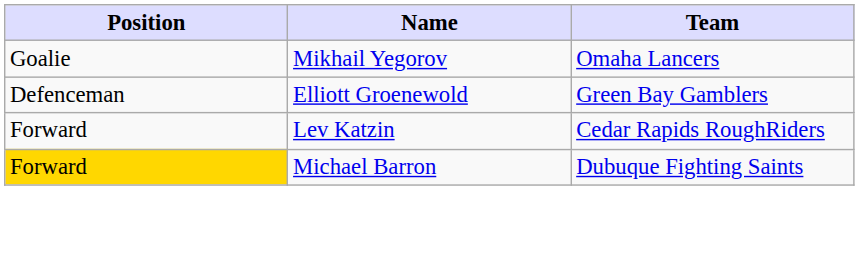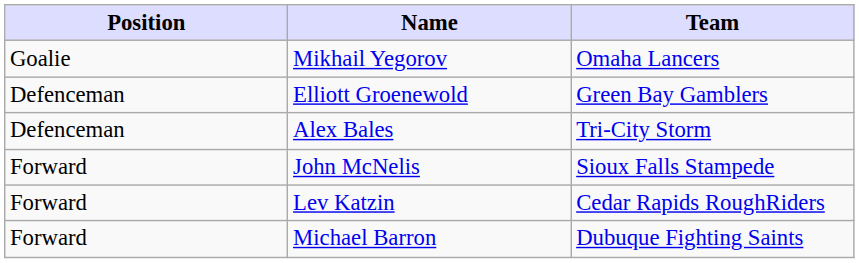 <table class="wikitable">
 <tr>
 <th style="background:#ddf; width: 12em;">Position</th>
 <th style="background:#ddf; width: 12em;">Name</th>
 <th style="background:#ddf; width: 12em;">Team</th>
 </tr>
 <tr>
 <td>Goalie</td>
 <td><a href='#'>Mikhail Yegorov</a></td>
 <td><a href='#'>Omaha Lancers</a></td>
 </tr>
 <tr>
 <td>Defenceman</td>
 <td><a href='#'>Elliott Groenewold</a></td>
 <td><a href='#'>Green Bay Gamblers</a></td>
 </tr>
 <tr>
+<td>Defenceman</td>
+<td><a href='#'>Alex Bales</a></td>
+<td><a href='#'>Tri-City Storm</a></td>
+</tr>
+<tr>
+<td>Forward</td>
+<td><a href='#'>John McNelis</a></td>
+<td><a href='#'>Sioux Falls Stampede</a></td>
+</tr>
+<tr>
 <td>Forward</td>
 <td><a href='#'>Lev Katzin</a></td>
 <td><a href='#'>Cedar Rapids RoughRiders</a></td>
 </tr>
 <tr>
-<td style="background: gold;">Forward</td>
+<td>Forward</td>
 <td><a href='#'>Michael Barron</a></td>
 <td><a href='#'>Dubuque Fighting Saints</a></td>
 </tr>
 </table>
